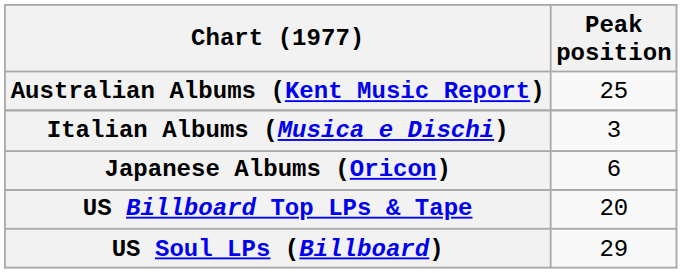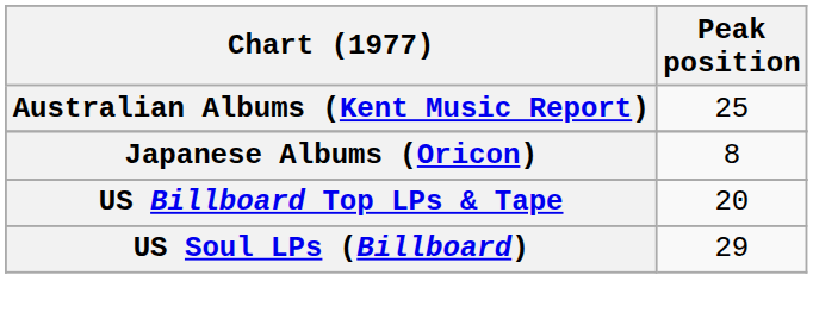 <table class="wikitable sortable plainrowheaders">
 <tr>
 <th>Chart (1977)</th>
 <th>Peak<br>position</th>
 </tr>
 <tr>
 <th scope="row">Australian Albums (<a href='#'>Kent Music Report</a>)</th>
 <td align="center">25</td>
 </tr>
 <tr>
 </tr>
 <tr>
 </tr>
 <tr>
 </tr>
 <tr>
 </tr>
 <tr>
-<th scope="row">Italian Albums (<em><a href='#'>Musica e Dischi</a></em>)</th>
-<td align="center">3</td>
-</tr>
-<tr>
 <th scope="row">Japanese Albums (<a href='#'>Oricon</a>)</th>
-<td align="center">6</td>
+<td align="center">8</td>
 </tr>
 <tr>
 </tr>
 <tr>
 </tr>
 <tr>
 </tr>
 <tr>
 <th scope="row">US <a href='#'><em>Billboard</em> Top LPs & Tape</a></th>
 <td style="text-align:center;">20</td>
 </tr>
 <tr>
 <th scope="row">US <a href='#'>Soul LPs</a> (<em><a href='#'>Billboard</a></em>)</th>
 <td style="text-align:center;">29</td>
 </tr>
 </table>
